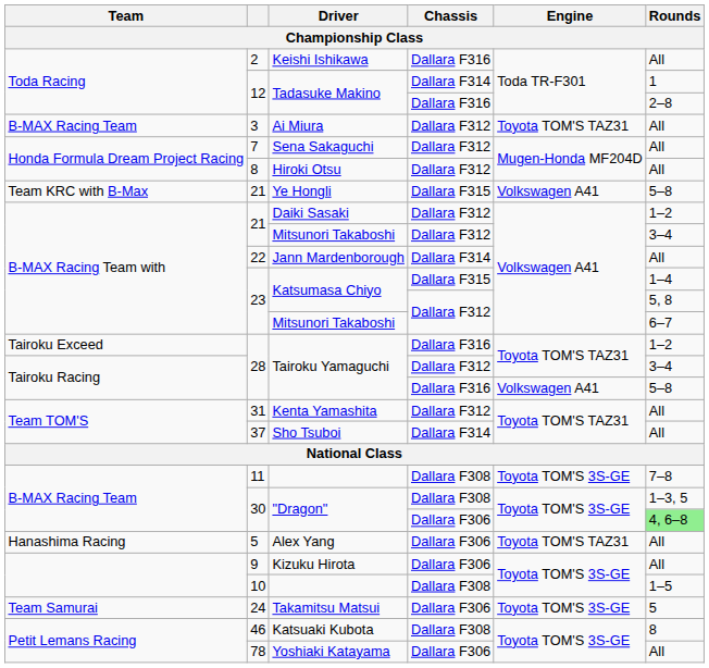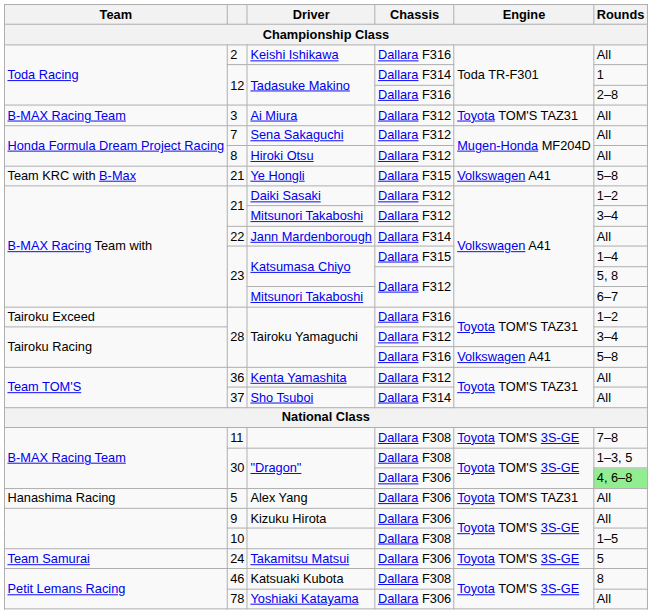 <table class="wikitable" style="font-size: 85%;">
 <tr>
 <th>Team</th>
 <th></th>
 <th>Driver</th>
 <th>Chassis</th>
 <th>Engine</th>
 <th>Rounds</th>
 </tr>
 <tr>
 <th colspan=6>Championship Class</th>
 </tr>
 <tr>
 <td rowspan=3><a href='#'>Toda Racing</a></td>
 <td>2</td>
 <td> <a href='#'>Keishi Ishikawa</a></td>
 <td><a href='#'>Dallara</a> F316</td>
 <td rowspan=3>Toda TR-F301</td>
 <td>All</td>
 </tr>
 <tr>
 <td rowspan=2>12</td>
 <td rowspan=2> <a href='#'>Tadasuke Makino</a></td>
 <td><a href='#'>Dallara</a> F314</td>
 <td>1</td>
 </tr>
 <tr>
 <td><a href='#'>Dallara</a> F316</td>
 <td>2–8</td>
 </tr>
 <tr>
 <td><a href='#'>B-MAX Racing Team</a></td>
 <td>3</td>
 <td> <a href='#'>Ai Miura</a></td>
 <td><a href='#'>Dallara</a> F312</td>
 <td><a href='#'>Toyota</a> TOM'S TAZ31</td>
 <td>All</td>
 </tr>
 <tr>
 <td rowspan=2><a href='#'>Honda Formula Dream Project Racing</a></td>
 <td>7</td>
 <td> <a href='#'>Sena Sakaguchi</a></td>
 <td><a href='#'>Dallara</a> F312</td>
 <td rowspan=2><a href='#'>Mugen-Honda</a> MF204D</td>
 <td>All</td>
 </tr>
 <tr>
 <td>8</td>
 <td> <a href='#'>Hiroki Otsu</a></td>
 <td><a href='#'>Dallara</a> F312</td>
 <td>All</td>
 </tr>
 <tr>
 <td>Team KRC with <a href='#'>B-Max</a></td>
 <td>21</td>
 <td> <a href='#'>Ye Hongli</a></td>
 <td><a href='#'>Dallara</a> F315</td>
 <td><a href='#'>Volkswagen</a> A41</td>
 <td>5–8</td>
 </tr>
 <tr>
 <td rowspan="6"><a href='#'>B-MAX Racing</a> Team with </td>
 <td rowspan="2">21</td>
 <td> <a href='#'>Daiki Sasaki</a></td>
 <td><a href='#'>Dallara</a> F312</td>
 <td rowspan="6"><a href='#'>Volkswagen</a> A41</td>
 <td>1–2</td>
 </tr>
 <tr>
 <td> <a href='#'>Mitsunori Takaboshi</a></td>
 <td><a href='#'>Dallara</a> F312</td>
 <td>3–4</td>
 </tr>
 <tr>
 <td>22</td>
 <td> <a href='#'>Jann Mardenborough</a></td>
 <td><a href='#'>Dallara</a> F314</td>
 <td>All</td>
 </tr>
 <tr>
 <td rowspan="3">23</td>
 <td rowspan="2"> <a href='#'>Katsumasa Chiyo</a></td>
 <td><a href='#'>Dallara</a> F315</td>
 <td>1–4</td>
 </tr>
 <tr>
 <td rowspan="2"><a href='#'>Dallara</a> F312</td>
 <td>5, 8</td>
 </tr>
 <tr>
 <td> <a href='#'>Mitsunori Takaboshi</a></td>
 <td>6–7</td>
 </tr>
 <tr>
 <td>Tairoku Exceed</td>
 <td rowspan="3">28</td>
 <td rowspan="3"> Tairoku Yamaguchi</td>
 <td><a href='#'>Dallara</a> F316</td>
 <td rowspan="2"><a href='#'>Toyota</a> TOM'S TAZ31</td>
 <td>1–2</td>
 </tr>
 <tr>
 <td rowspan="2">Tairoku Racing</td>
 <td><a href='#'>Dallara</a> F312</td>
 <td>3–4</td>
 </tr>
 <tr>
 <td><a href='#'>Dallara</a> F316</td>
 <td><a href='#'>Volkswagen</a> A41</td>
 <td>5–8</td>
 </tr>
 <tr>
 <td rowspan="2"><a href='#'>Team TOM'S</a></td>
-<td>31</td>
+<td>36</td>
 <td> <a href='#'>Kenta Yamashita</a></td>
 <td><a href='#'>Dallara</a> F312</td>
 <td rowspan="2"><a href='#'>Toyota</a> TOM'S TAZ31</td>
 <td>All</td>
 </tr>
 <tr>
 <td>37</td>
 <td> <a href='#'>Sho Tsuboi</a></td>
 <td><a href='#'>Dallara</a> F314</td>
 <td>All</td>
 </tr>
 <tr>
 <th colspan=6>National Class</th>
 </tr>
 <tr>
 <td rowspan=3><a href='#'>B-MAX Racing Team</a></td>
 <td>11</td>
 <td> </td>
 <td><a href='#'>Dallara</a> F308</td>
 <td><a href='#'>Toyota</a> TOM'S <a href='#'>3S-GE</a></td>
 <td>7–8</td>
 </tr>
 <tr>
 <td rowspan=2>30</td>
 <td rowspan=2> <a href='#'>"Dragon"</a></td>
 <td><a href='#'>Dallara</a> F308</td>
 <td rowspan=2><a href='#'>Toyota</a> TOM'S <a href='#'>3S-GE</a></td>
 <td>1–3, 5</td>
 </tr>
 <tr>
 <td><a href='#'>Dallara</a> F306</td>
 <td style="background: lightgreen;">4, 6–8</td>
 </tr>
 <tr>
 <td>Hanashima Racing</td>
 <td>5</td>
 <td> Alex Yang</td>
 <td><a href='#'>Dallara</a> F306</td>
 <td><a href='#'>Toyota</a> TOM'S TAZ31</td>
 <td>All</td>
 </tr>
 <tr>
 <td rowspan=2></td>
 <td>9</td>
 <td> Kizuku Hirota</td>
 <td><a href='#'>Dallara</a> F306</td>
 <td rowspan=2><a href='#'>Toyota</a> TOM'S <a href='#'>3S-GE</a></td>
 <td>All</td>
 </tr>
 <tr>
 <td>10</td>
 <td> </td>
 <td><a href='#'>Dallara</a> F308</td>
 <td>1–5</td>
 </tr>
 <tr>
 <td><a href='#'>Team Samurai</a></td>
 <td>24</td>
 <td> <a href='#'>Takamitsu Matsui</a></td>
 <td><a href='#'>Dallara</a> F306</td>
 <td><a href='#'>Toyota</a> TOM'S <a href='#'>3S-GE</a></td>
 <td>5</td>
 </tr>
 <tr>
 <td rowspan=2><a href='#'>Petit Lemans Racing</a></td>
 <td>46</td>
 <td> Katsuaki Kubota</td>
 <td><a href='#'>Dallara</a> F308</td>
 <td rowspan="2"><a href='#'>Toyota</a> TOM'S <a href='#'>3S-GE</a></td>
 <td>8</td>
 </tr>
 <tr>
 <td>78</td>
 <td> <a href='#'>Yoshiaki Katayama</a></td>
 <td><a href='#'>Dallara</a> F306</td>
 <td>All</td>
 </tr>
 </table>
